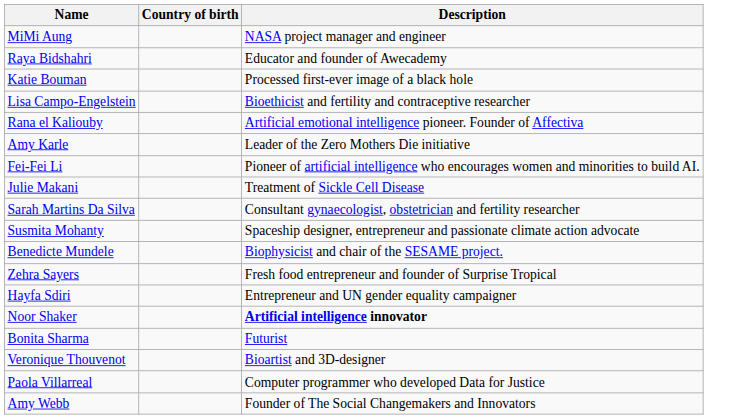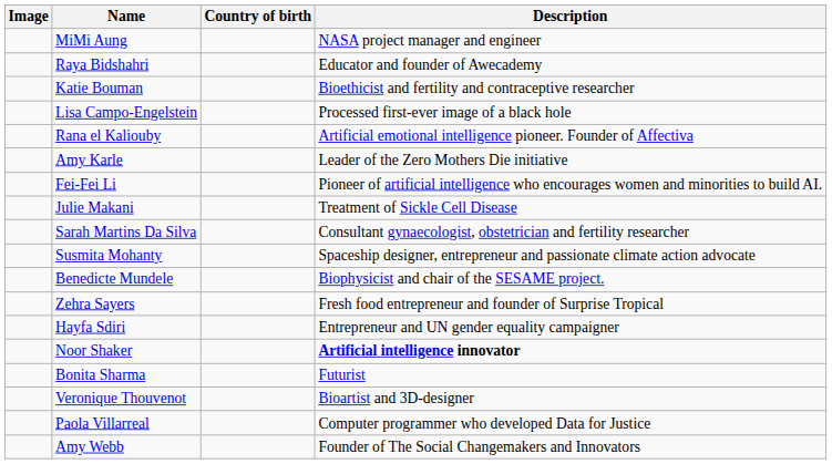 <table class="wikitable sortable">
 <tr>
+<th>Image</th>
 <th>Name</th>
 <th>Country of birth</th>
 <th>Description</th>
 </tr>
 <tr>
+<td></td>
 <td><a href='#'>MiMi Aung</a></td>
 <td></td>
 <td><a href='#'>NASA</a> project manager and engineer</td>
 </tr>
 <tr>
+<td></td>
 <td><a href='#'>Raya Bidshahri</a></td>
 <td></td>
 <td>Educator and founder of Awecademy</td>
 </tr>
 <tr>
+<td></td>
 <td><a href='#'>Katie Bouman</a></td>
+<td></td>
+<td><a href='#'>Bioethicist</a> and fertility and contraceptive researcher</td>
+</tr>
+<tr>
+<td></td>
+<td><a href='#'>Lisa Campo-Engelstein</a></td>
 <td></td>
 <td>Processed first-ever image of a black hole</td>
 </tr>
 <tr>
-<td><a href='#'>Lisa Campo-Engelstein</a></td>
 <td></td>
-<td><a href='#'>Bioethicist</a> and fertility and contraceptive researcher</td>
-</tr>
-<tr>
 <td><a href='#'>Rana el Kaliouby</a></td>
 <td></td>
 <td><a href='#'>Artificial emotional intelligence</a> pioneer. Founder of <a href='#'>Affectiva</a></td>
 </tr>
 <tr>
+<td></td>
 <td><a href='#'>Amy Karle</a></td>
 <td></td>
 <td>Leader of the Zero Mothers Die initiative</td>
 </tr>
 <tr>
+<td></td>
 <td><a href='#'>Fei-Fei Li</a></td>
 <td></td>
 <td>Pioneer of <a href='#'>artificial intelligence</a> who encourages women and minorities to build AI.</td>
 </tr>
 <tr>
+<td></td>
 <td><a href='#'>Julie Makani</a></td>
 <td></td>
 <td>Treatment of <a href='#'>Sickle Cell Disease</a></td>
 </tr>
 <tr>
+<td></td>
 <td><a href='#'>Sarah Martins Da Silva</a></td>
 <td></td>
 <td>Consultant <a href='#'>gynaecologist</a>, <a href='#'>obstetrician</a> and fertility researcher</td>
 </tr>
 <tr>
+<td></td>
 <td><a href='#'>Susmita Mohanty</a></td>
 <td></td>
 <td>Spaceship designer, entrepreneur and passionate climate action advocate</td>
 </tr>
 <tr>
+<td></td>
 <td><a href='#'>Benedicte Mundele</a></td>
 <td></td>
 <td><a href='#'>Biophysicist</a> and chair of the <a href='#'>SESAME project.</a></td>
 </tr>
 <tr>
+<td></td>
 <td><a href='#'>Zehra Sayers</a></td>
 <td></td>
 <td>Fresh food entrepreneur and founder of Surprise Tropical</td>
 </tr>
 <tr>
+<td></td>
 <td><a href='#'>Hayfa Sdiri</a></td>
 <td></td>
 <td>Entrepreneur and UN gender equality campaigner</td>
 </tr>
 <tr>
+<td></td>
 <td><a href='#'>Noor Shaker</a></td>
 <td></td>
 <td><strong><a href='#'>Artificial intelligence</a> innovator</strong></td>
 </tr>
 <tr>
+<td></td>
 <td><a href='#'>Bonita Sharma</a></td>
 <td></td>
 <td><a href='#'>Futurist</a></td>
 </tr>
 <tr>
+<td></td>
 <td><a href='#'>Veronique Thouvenot</a></td>
 <td></td>
 <td><a href='#'>Bioartist</a> and 3D-designer</td>
 </tr>
 <tr>
+<td></td>
 <td><a href='#'>Paola Villarreal</a></td>
 <td></td>
 <td>Computer programmer who developed Data for Justice</td>
 </tr>
 <tr>
+<td></td>
 <td><a href='#'>Amy Webb</a></td>
 <td></td>
 <td>Founder of The Social Changemakers and Innovators</td>
 </tr>
 </table>
